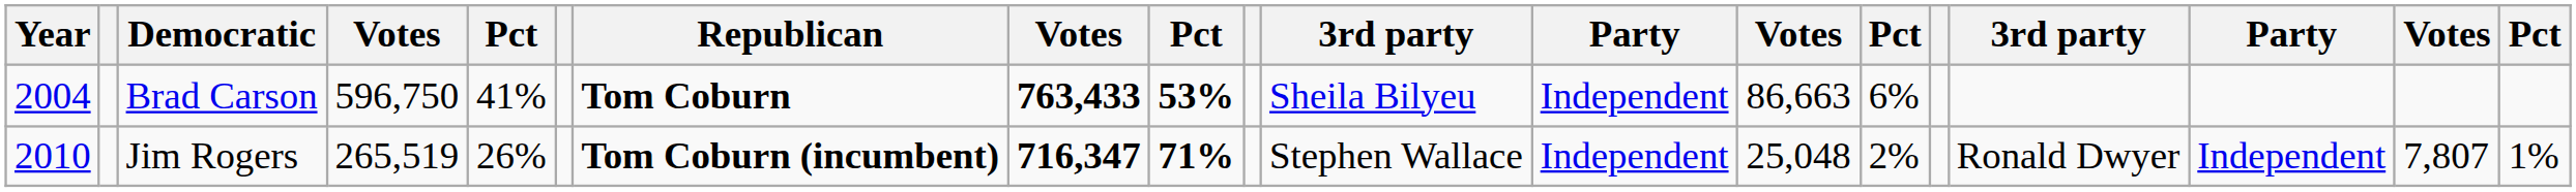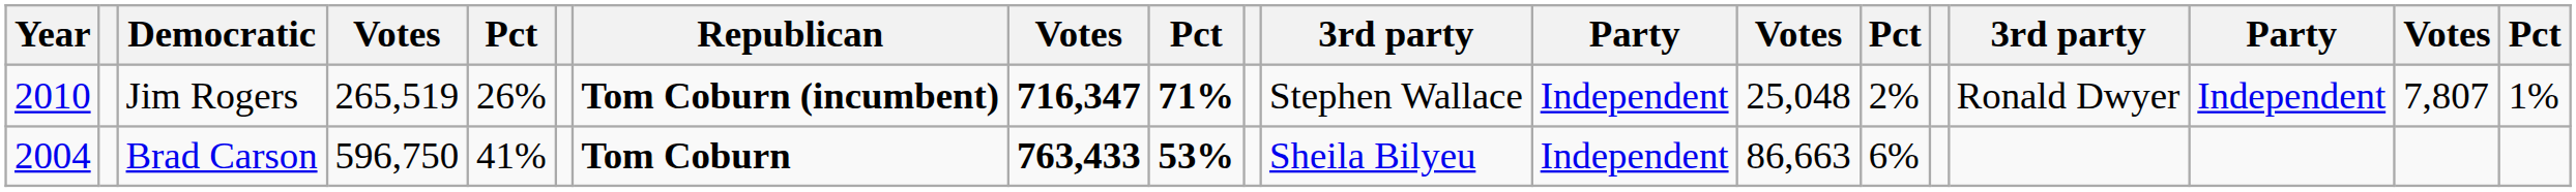 <table class="wikitable" style="margin:0.5em ;">
 <tr>
 <th>Year</th>
 <th></th>
 <th>Democratic</th>
 <th>Votes</th>
 <th>Pct</th>
 <th></th>
 <th>Republican</th>
 <th>Votes</th>
 <th>Pct</th>
 <th></th>
 <th>3rd party</th>
 <th>Party</th>
 <th>Votes</th>
 <th>Pct</th>
 <th></th>
 <th>3rd party</th>
 <th>Party</th>
 <th>Votes</th>
 <th>Pct</th>
 </tr>
 <tr>
+<td><a href='#'>2010</a></td>
+<td></td>
+<td>Jim Rogers</td>
+<td>265,519</td>
+<td>26%</td>
+<td></td>
+<td><strong>Tom Coburn</strong> <strong>(incumbent)</strong></td>
+<td><strong>716,347</strong></td>
+<td><strong>71%</strong></td>
+<td></td>
+<td>Stephen Wallace</td>
+<td><a href='#'>Independent</a></td>
+<td>25,048</td>
+<td>2%</td>
+<td></td>
+<td>Ronald Dwyer</td>
+<td><a href='#'>Independent</a></td>
+<td>7,807</td>
+<td>1%</td>
+</tr>
+<tr>
 <td><a href='#'>2004</a></td>
 <td></td>
 <td><a href='#'>Brad Carson</a></td>
 <td>596,750</td>
 <td>41%</td>
 <td></td>
 <td><strong>Tom Coburn</strong></td>
 <td><strong>763,433</strong></td>
 <td><strong>53%</strong></td>
 <td></td>
 <td><a href='#'>Sheila Bilyeu</a></td>
 <td><a href='#'>Independent</a></td>
 <td>86,663</td>
 <td>6%</td>
 <td></td>
 <td></td>
 <td></td>
 <td></td>
 <td></td>
 </tr>
-<tr>
-<td><a href='#'>2010</a></td>
-<td></td>
-<td>Jim Rogers</td>
-<td>265,519</td>
-<td>26%</td>
-<td></td>
-<td><strong>Tom Coburn</strong> <strong>(incumbent)</strong></td>
-<td><strong>716,347</strong></td>
-<td><strong>71%</strong></td>
-<td></td>
-<td>Stephen Wallace</td>
-<td><a href='#'>Independent</a></td>
-<td>25,048</td>
-<td>2%</td>
-<td></td>
-<td>Ronald Dwyer</td>
-<td><a href='#'>Independent</a></td>
-<td>7,807</td>
-<td>1%</td>
-</tr>
 </table>
